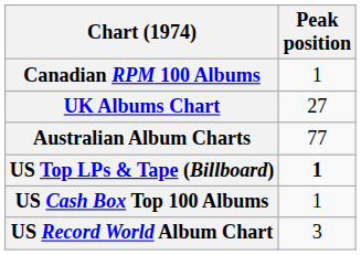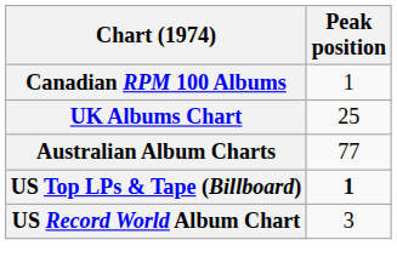 <table class="wikitable plainrowheaders">
 <tr>
 <th>Chart (1974)</th>
 <th>Peak<br>position</th>
 </tr>
 <tr>
 <th scope="row">Canadian <a href='#'><em>RPM</em> 100 Albums</a></th>
 <td align=center>1</td>
 </tr>
 <tr>
 <th scope="row"><a href='#'>UK Albums Chart</a></th>
-<td align=center>27</td>
+<td align=center>25</td>
 </tr>
 <tr>
 <th scope="row">Australian Album Charts</th>
 <td align=center>77</td>
 </tr>
 <tr>
 <th scope="row">US <a href='#'>Top LPs & Tape</a> (<em>Billboard</em>)</th>
 <td align=center><strong>1</strong></td>
 </tr>
 <tr>
-<th scope="row">US <em><a href='#'>Cash Box</a></em> Top 100 Albums</th>
-<td align=center>1</td>
-</tr>
-<tr>
 <th scope="row">US <em><a href='#'>Record World</a></em> Album Chart</th>
 <td align=center>3</td>
 </tr>
 </table>
